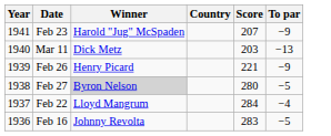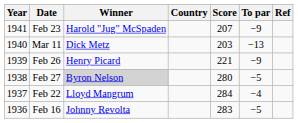 <table class="wikitable sortable" style="text-align:center">
 <tr>
 <th>Year</th>
 <th>Date</th>
 <th>Winner</th>
 <th>Country</th>
 <th>Score</th>
 <th>To par</th>
+<th>Ref</th>
 </tr>
 <tr>
 <td>1941</td>
 <td>Feb 23</td>
 <td align=left><a href='#'>Harold "Jug" McSpaden</a></td>
 <td align=left></td>
 <td>207</td>
 <td>−9</td>
+<td></td>
 </tr>
 <tr>
 <td>1940</td>
 <td>Mar 11</td>
 <td align=left><a href='#'>Dick Metz</a></td>
 <td align=left></td>
 <td>203</td>
 <td>−13</td>
+<td></td>
 </tr>
 <tr>
 <td>1939</td>
 <td>Feb 26</td>
 <td align=left><a href='#'>Henry Picard</a></td>
 <td align=left></td>
 <td>221</td>
 <td>−9</td>
+<td></td>
 </tr>
 <tr>
 <td>1938</td>
 <td>Feb 27</td>
 <td align=left style="background: lightgrey;"><a href='#'>Byron Nelson</a></td>
 <td align=left></td>
 <td>280</td>
 <td>−5</td>
+<td></td>
 </tr>
 <tr>
 <td>1937</td>
 <td>Feb 22</td>
 <td align=left><a href='#'>Lloyd Mangrum</a></td>
 <td align=left></td>
 <td>284</td>
 <td>−4</td>
+<td></td>
 </tr>
 <tr>
 <td>1936</td>
 <td>Feb 16</td>
 <td align=left><a href='#'>Johnny Revolta</a></td>
 <td align=left></td>
 <td>283</td>
 <td>−5</td>
+<td></td>
 </tr>
 </table>
